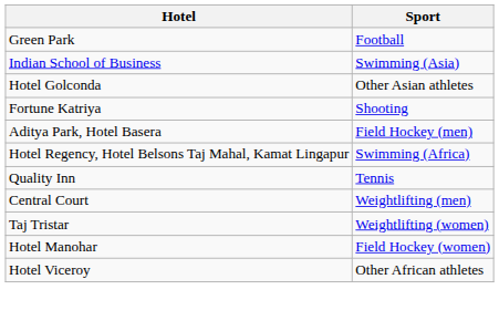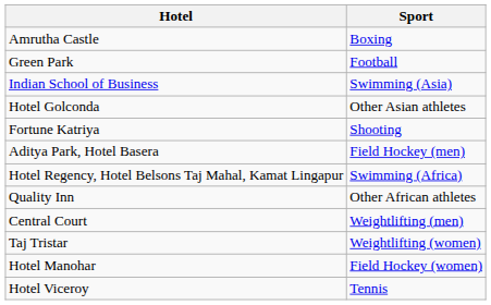 <table class="wikitable sortable" align="center" style="margin-left:.5em;">
 <tr>
 <th>Hotel</th>
 <th>Sport</th>
+</tr>
+<tr>
+<td>Amrutha Castle</td>
+<td><a href='#'>Boxing</a></td>
 </tr>
 <tr>
 <td>Green Park</td>
 <td><a href='#'>Football</a></td>
 </tr>
 <tr>
 <td><a href='#'>Indian School of Business</a></td>
 <td><a href='#'>Swimming (Asia)</a></td>
 </tr>
 <tr>
 <td>Hotel Golconda</td>
 <td>Other Asian athletes</td>
 </tr>
 <tr>
 <td>Fortune Katriya</td>
 <td><a href='#'>Shooting</a></td>
 </tr>
 <tr>
 <td>Aditya Park, Hotel Basera</td>
 <td><a href='#'>Field Hockey (men)</a></td>
 </tr>
 <tr>
 <td>Hotel Regency, Hotel Belsons Taj Mahal, Kamat Lingapur</td>
 <td><a href='#'>Swimming (Africa)</a></td>
 </tr>
 <tr>
 <td>Quality Inn</td>
-<td><a href='#'>Tennis</a></td>
+<td>Other African athletes</td>
 </tr>
 <tr>
 <td>Central Court</td>
 <td><a href='#'>Weightlifting (men)</a></td>
 </tr>
 <tr>
 <td>Taj Tristar</td>
 <td><a href='#'>Weightlifting (women)</a></td>
 </tr>
 <tr>
 <td>Hotel Manohar</td>
 <td><a href='#'>Field Hockey (women)</a></td>
 </tr>
 <tr>
 <td>Hotel Viceroy</td>
-<td>Other African athletes</td>
+<td><a href='#'>Tennis</a></td>
 </tr>
 </table>
